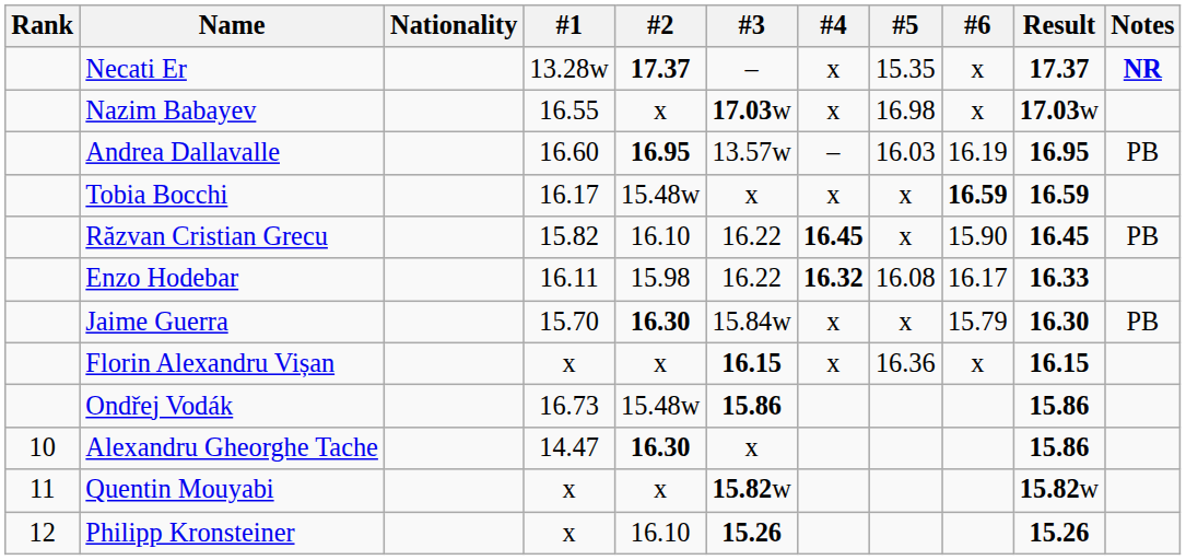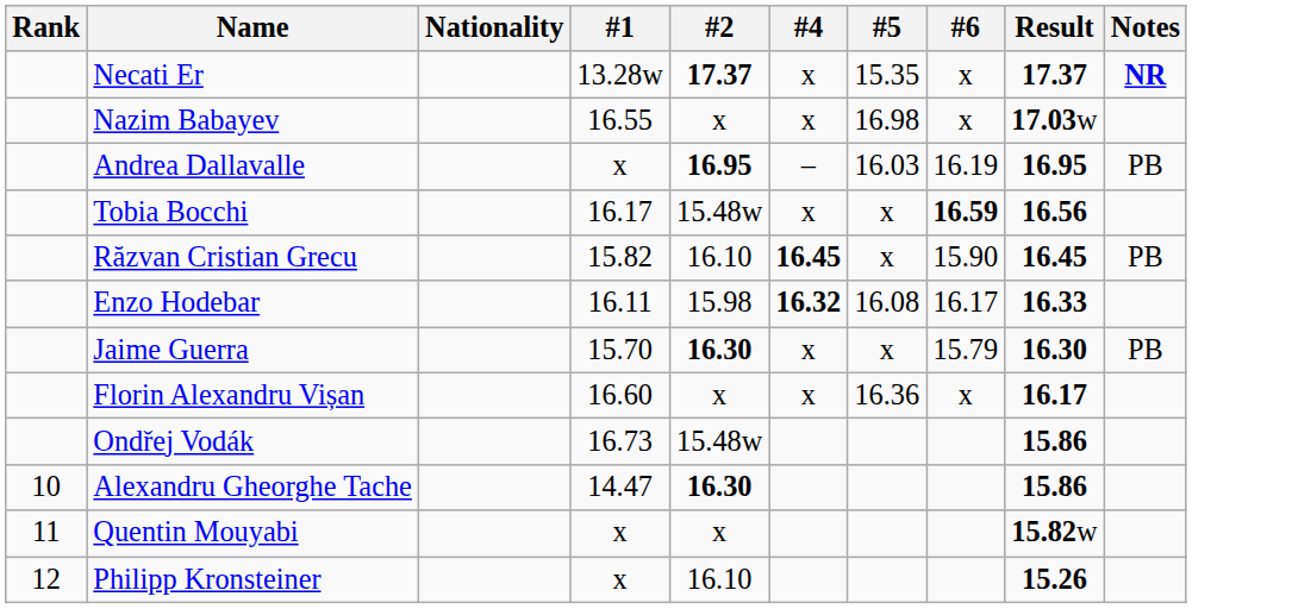 <table class="wikitable sortable" style="text-align:center">
 <tr>
 <th>Rank</th>
 <th>Name</th>
 <th>Nationality</th>
 <th>#1</th>
 <th>#2</th>
-<th>#3</th>
 <th>#4</th>
 <th>#5</th>
 <th>#6</th>
 <th>Result</th>
 <th>Notes</th>
 </tr>
 <tr>
 <td></td>
 <td align=left><a href='#'>Necati Er</a></td>
 <td align=left></td>
 <td>13.28w</td>
 <td><strong>17.37</strong></td>
-<td>–</td>
 <td>x</td>
 <td>15.35</td>
 <td>x</td>
 <td><strong>17.37</strong></td>
 <td><strong><a href='#'>NR</a></strong></td>
 </tr>
 <tr>
 <td></td>
 <td align=left><a href='#'>Nazim Babayev</a></td>
 <td align=left></td>
 <td>16.55</td>
 <td>x</td>
-<td><strong>17.03</strong>w</td>
 <td>x</td>
 <td>16.98</td>
 <td>x</td>
 <td><strong>17.03</strong>w</td>
 <td></td>
 </tr>
 <tr>
 <td></td>
 <td align=left><a href='#'>Andrea Dallavalle</a></td>
 <td align=left></td>
-<td>16.60</td>
+<td>x</td>
 <td><strong>16.95</strong></td>
-<td>13.57w</td>
 <td>–</td>
 <td>16.03</td>
 <td>16.19</td>
 <td><strong>16.95</strong></td>
 <td>PB</td>
 </tr>
 <tr>
 <td></td>
 <td align=left><a href='#'>Tobia Bocchi</a></td>
 <td align=left></td>
 <td>16.17</td>
 <td>15.48w</td>
 <td>x</td>
 <td>x</td>
-<td>x</td>
 <td><strong>16.59</strong></td>
-<td><strong>16.59</strong></td>
+<td><strong>16.56</strong></td>
 <td></td>
 </tr>
 <tr>
 <td></td>
 <td align=left><a href='#'>Răzvan Cristian Grecu</a></td>
 <td align=left></td>
 <td>15.82</td>
 <td>16.10</td>
-<td>16.22</td>
 <td><strong>16.45</strong></td>
 <td>x</td>
 <td>15.90</td>
 <td><strong>16.45</strong></td>
 <td>PB</td>
 </tr>
 <tr>
 <td></td>
 <td align=left><a href='#'>Enzo Hodebar</a></td>
 <td align=left></td>
 <td>16.11</td>
 <td>15.98</td>
-<td>16.22</td>
 <td><strong>16.32</strong></td>
 <td>16.08</td>
 <td>16.17</td>
 <td><strong>16.33</strong></td>
 <td></td>
 </tr>
 <tr>
 <td></td>
 <td align=left><a href='#'>Jaime Guerra</a></td>
 <td align=left></td>
 <td>15.70</td>
 <td><strong>16.30</strong></td>
-<td>15.84w</td>
 <td>x</td>
 <td>x</td>
 <td>15.79</td>
 <td><strong>16.30</strong></td>
 <td>PB</td>
 </tr>
 <tr>
 <td></td>
 <td align=left><a href='#'>Florin Alexandru Vișan</a></td>
 <td align=left></td>
+<td>16.60</td>
 <td>x</td>
-<td>x</td>
-<td><strong>16.15</strong></td>
 <td>x</td>
 <td>16.36</td>
 <td>x</td>
-<td><strong>16.15</strong></td>
+<td><strong>16.17</strong></td>
 <td></td>
 </tr>
 <tr>
 <td></td>
 <td align=left><a href='#'>Ondřej Vodák</a></td>
 <td align=left></td>
 <td>16.73</td>
 <td>15.48w</td>
-<td><strong>15.86</strong></td>
 <td></td>
 <td></td>
 <td></td>
 <td><strong>15.86</strong></td>
 <td></td>
 </tr>
 <tr>
 <td>10</td>
 <td align=left><a href='#'>Alexandru Gheorghe Tache</a></td>
 <td align=left></td>
 <td>14.47</td>
 <td><strong>16.30</strong></td>
-<td>x</td>
 <td></td>
 <td></td>
 <td></td>
 <td><strong>15.86</strong></td>
 <td></td>
 </tr>
 <tr>
 <td>11</td>
 <td align=left><a href='#'>Quentin Mouyabi</a></td>
 <td align=left></td>
 <td>x</td>
 <td>x</td>
-<td><strong>15.82</strong>w</td>
 <td></td>
 <td></td>
 <td></td>
 <td><strong>15.82</strong>w</td>
 <td></td>
 </tr>
 <tr>
 <td>12</td>
 <td align=left><a href='#'>Philipp Kronsteiner</a></td>
 <td align=left></td>
 <td>x</td>
 <td>16.10</td>
-<td><strong>15.26</strong></td>
 <td></td>
 <td></td>
 <td></td>
 <td><strong>15.26</strong></td>
 <td></td>
 </tr>
 </table>
